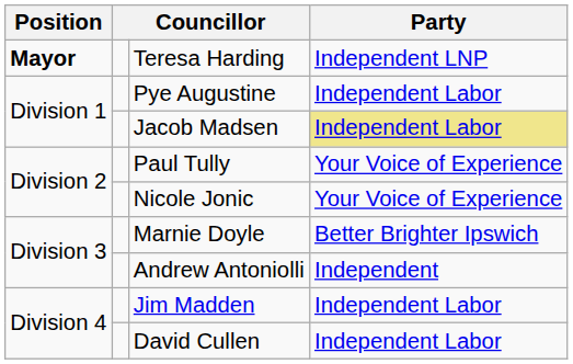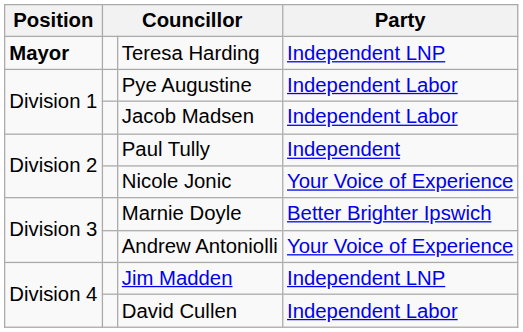 <table class="wikitable">
 <tr>
 <th>Position</th>
 <th colspan="2">Councillor</th>
 <th>Party</th>
 </tr>
 <tr>
 <td><strong>Mayor</strong></td>
 <td> </td>
 <td>Teresa Harding</td>
 <td><a href='#'>Independent LNP</a></td>
 </tr>
 <tr>
 <td rowspan="2">Division 1</td>
 <td> </td>
 <td>Pye Augustine</td>
 <td><a href='#'>Independent Labor</a></td>
 </tr>
 <tr>
 <td> </td>
 <td>Jacob Madsen</td>
-<td style="background: khaki;"><a href='#'>Independent Labor</a></td>
+<td><a href='#'>Independent Labor</a></td>
 </tr>
 <tr>
 <td rowspan="2">Division 2</td>
 <td> </td>
 <td>Paul Tully</td>
-<td><a href='#'>Your Voice of Experience</a></td>
+<td><a href='#'>Independent</a></td>
 </tr>
 <tr>
 <td> </td>
 <td>Nicole Jonic</td>
 <td><a href='#'>Your Voice of Experience</a></td>
 </tr>
 <tr>
 <td rowspan="2">Division 3</td>
 <td> </td>
 <td>Marnie Doyle</td>
 <td><a href='#'>Better Brighter Ipswich</a></td>
 </tr>
 <tr>
 <td> </td>
 <td>Andrew Antoniolli</td>
-<td><a href='#'>Independent</a></td>
+<td><a href='#'>Your Voice of Experience</a></td>
 </tr>
 <tr>
 <td rowspan="2">Division 4</td>
 <td> </td>
 <td><a href='#'>Jim Madden</a></td>
-<td><a href='#'>Independent Labor</a></td>
+<td><a href='#'>Independent LNP</a></td>
 </tr>
 <tr>
 <td> </td>
 <td>David Cullen</td>
 <td><a href='#'>Independent Labor</a></td>
 </tr>
 </table>
